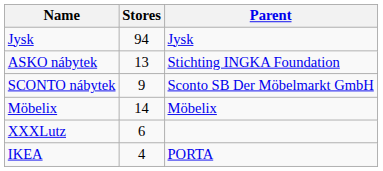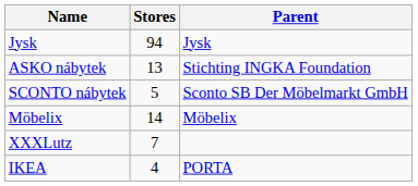 <table class="wikitable sortable">
 <tr>
 <th>Name</th>
 <th>Stores</th>
 <th><a href='#'>Parent</a></th>
 </tr>
 <tr>
 <td><a href='#'>Jysk</a></td>
 <td align="center">94</td>
 <td><a href='#'>Jysk</a></td>
 </tr>
 <tr>
 <td><a href='#'>ASKO nábytek</a></td>
 <td align="center">13</td>
 <td><a href='#'>Stichting INGKA Foundation</a></td>
 </tr>
 <tr>
 <td><a href='#'>SCONTO nábytek</a></td>
-<td align="center">9</td>
+<td align="center">5</td>
 <td><a href='#'>Sconto SB Der Möbelmarkt GmbH</a></td>
 </tr>
 <tr>
 <td><a href='#'>Möbelix</a></td>
 <td align="center">14</td>
 <td><a href='#'>Möbelix</a></td>
 </tr>
 <tr>
 <td><a href='#'>XXXLutz</a></td>
-<td align="center">6</td>
+<td align="center">7</td>
 <td><a href='#'></a></td>
 </tr>
 <tr>
 <td><a href='#'>IKEA</a></td>
 <td align="center">4</td>
 <td><a href='#'>PORTA</a></td>
 </tr>
 </table>
